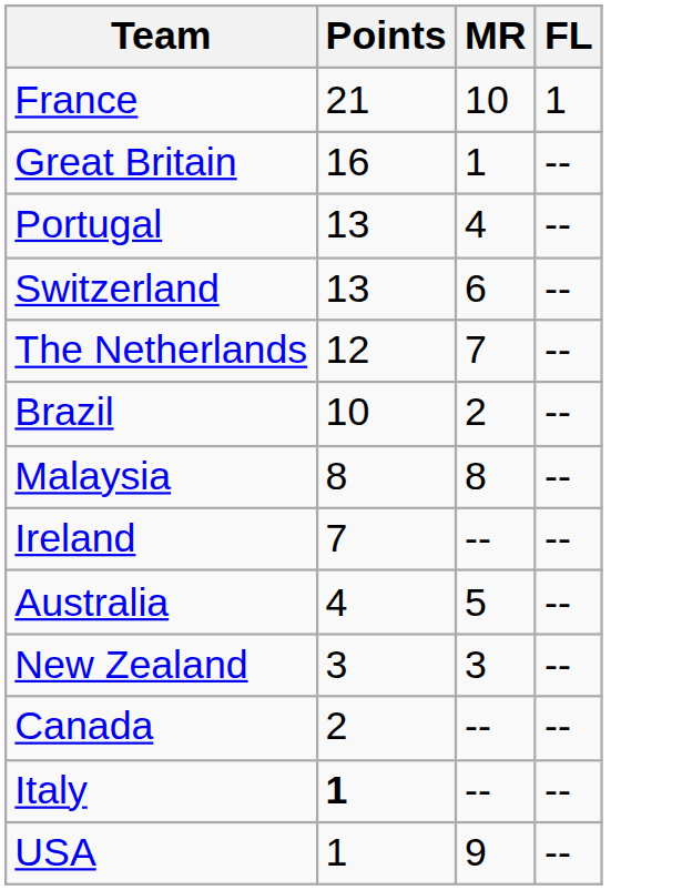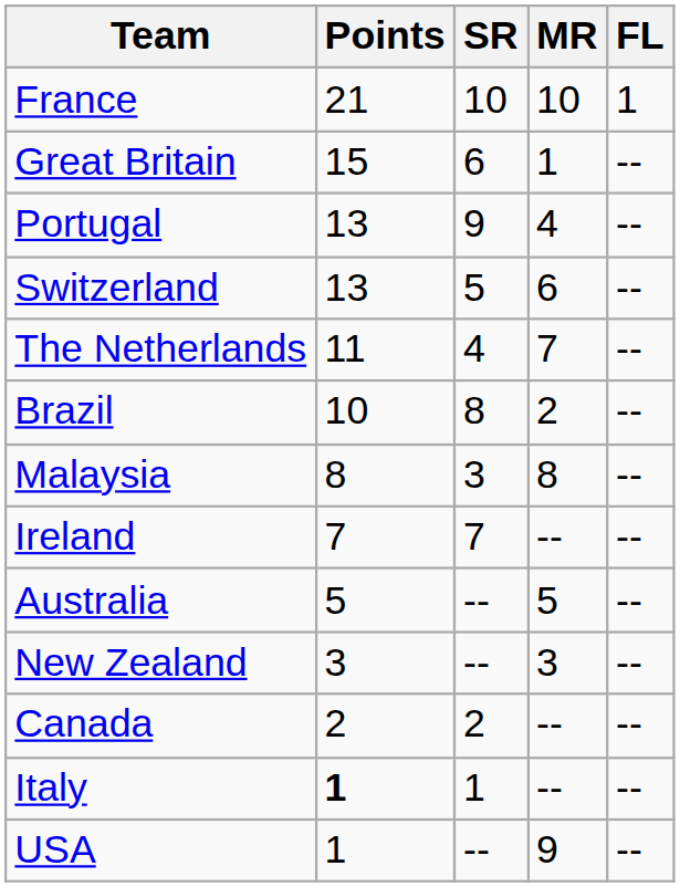 <table class="wikitable">
 <tr>
 <th>Team</th>
 <th>Points</th>
+<th>SR</th>
 <th>MR</th>
 <th>FL</th>
 </tr>
 <tr>
 <td> <a href='#'>France</a></td>
 <td>21</td>
 <td>10</td>
+<td>10</td>
 <td>1</td>
 </tr>
 <tr>
 <td> <a href='#'>Great Britain</a></td>
-<td>16</td>
+<td>15</td>
+<td>6</td>
 <td>1</td>
 <td>--</td>
 </tr>
 <tr>
 <td> <a href='#'>Portugal</a></td>
 <td>13</td>
+<td>9</td>
 <td>4</td>
 <td>--</td>
 </tr>
 <tr>
 <td> <a href='#'>Switzerland</a></td>
 <td>13</td>
+<td>5</td>
 <td>6</td>
 <td>--</td>
 </tr>
 <tr>
 <td> <a href='#'>The Netherlands</a></td>
-<td>12</td>
+<td>11</td>
+<td>4</td>
 <td>7</td>
 <td>--</td>
 </tr>
 <tr>
 <td> <a href='#'>Brazil</a></td>
 <td>10</td>
+<td>8</td>
 <td>2</td>
 <td>--</td>
 </tr>
 <tr>
 <td> <a href='#'>Malaysia</a></td>
 <td>8</td>
+<td>3</td>
 <td>8</td>
 <td>--</td>
 </tr>
 <tr>
 <td> <a href='#'>Ireland</a></td>
 <td>7</td>
+<td>7</td>
 <td>--</td>
 <td>--</td>
 </tr>
 <tr>
 <td> <a href='#'>Australia</a></td>
-<td>4</td>
+<td>5</td>
+<td>--</td>
 <td>5</td>
 <td>--</td>
 </tr>
 <tr>
 <td> <a href='#'>New Zealand</a></td>
 <td>3</td>
+<td>--</td>
 <td>3</td>
 <td>--</td>
 </tr>
 <tr>
 <td> <a href='#'>Canada</a></td>
+<td>2</td>
 <td>2</td>
 <td>--</td>
 <td>--</td>
 </tr>
 <tr>
 <td> <a href='#'>Italy</a></td>
 <td><strong>1</strong></td>
+<td>1</td>
 <td>--</td>
 <td>--</td>
 </tr>
 <tr>
 <td> <a href='#'>USA</a></td>
 <td>1</td>
+<td>--</td>
 <td>9</td>
 <td>--</td>
 </tr>
 </table>
